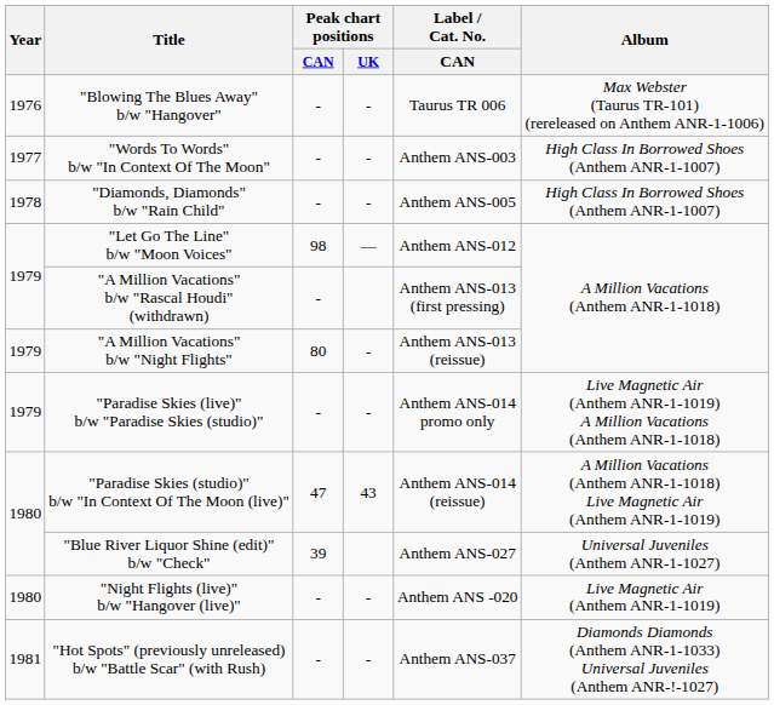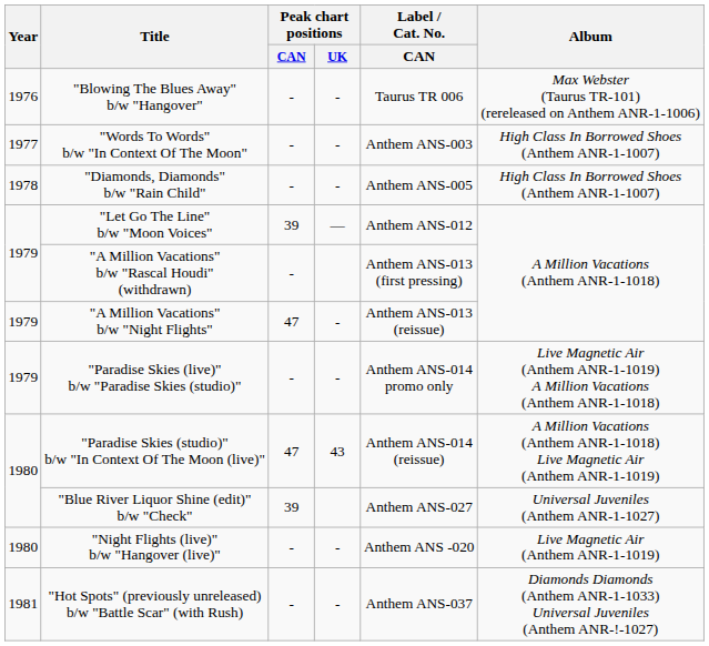 <table class="wikitable plainrowheaders" style="text-align:center">
 <tr>
 <th rowspan="2">Year</th>
 <th rowspan="2">Title</th>
 <th colspan="2">Peak chart positions</th>
 <th>Label /<br>Cat. No.</th>
 <th rowspan="2">Album</th>
 </tr>
 <tr>
 <th scope="col" style="width:3em;font-size:90%;"><a href='#'>CAN</a></th>
 <th scope="col" style="width:3em;font-size:90%;"><a href='#'>UK</a></th>
 <th>CAN</th>
 </tr>
 <tr>
 <td>1976</td>
 <td>"Blowing The Blues Away"<br>b/w "Hangover"</td>
 <td>-</td>
 <td>-</td>
 <td>Taurus TR 006</td>
 <td><em>Max Webster</em><br>(Taurus TR-101)<br>(rereleased on Anthem ANR-1-1006)</td>
 </tr>
 <tr>
 <td>1977</td>
 <td>"Words To Words"<br>b/w "In Context Of The Moon"</td>
 <td>-</td>
 <td>-</td>
 <td>Anthem ANS-003</td>
 <td><em>High Class In Borrowed Shoes</em><br>(Anthem ANR-1-1007)</td>
 </tr>
 <tr>
 <td>1978</td>
 <td>"Diamonds, Diamonds"<br>b/w "Rain Child"</td>
 <td>-</td>
 <td>-</td>
 <td>Anthem ANS-005</td>
 <td><em>High Class In Borrowed Shoes</em><br>(Anthem ANR-1-1007)</td>
 </tr>
 <tr>
 <td rowspan="2">1979</td>
 <td>"Let Go The Line"<br>b/w "Moon Voices"</td>
-<td>98</td>
+<td>39</td>
 <td>—</td>
 <td>Anthem ANS-012</td>
 <td rowspan="3"><em>A Million Vacations</em><br>(Anthem ANR-1-1018)</td>
 </tr>
 <tr>
 <td>"A Million Vacations"<br>b/w "Rascal Houdi"<br>(withdrawn)</td>
 <td>-</td>
 <td></td>
 <td>Anthem ANS-013<br>(first pressing)</td>
 </tr>
 <tr>
 <td>1979</td>
 <td>"A Million Vacations"<br>b/w "Night Flights"</td>
-<td>80</td>
+<td>47</td>
 <td>-</td>
 <td>Anthem ANS-013<br>(reissue)</td>
 </tr>
 <tr>
 <td>1979</td>
 <td>"Paradise Skies (live)"<br>b/w "Paradise Skies (studio)"</td>
 <td>-</td>
 <td>-</td>
 <td>Anthem ANS-014<br>promo only</td>
 <td><em>Live Magnetic Air</em><br>(Anthem ANR-1-1019)<br><em>A</em> <em>Million Vacations</em><br>(Anthem ANR-1-1018)</td>
 </tr>
 <tr>
 <td rowspan="2">1980</td>
 <td>"Paradise Skies (studio)"<br>b/w "In Context Of The Moon (live)"</td>
 <td>47</td>
 <td>43</td>
 <td>Anthem ANS-014<br>(reissue)</td>
 <td><em>A Million Vacations</em><br>(Anthem ANR-1-1018)<br><em>Live Magnetic Air</em><br>(Anthem ANR-1-1019)</td>
 </tr>
 <tr>
 <td>"Blue River Liquor Shine (edit)"<br>b/w "Check"</td>
 <td>39</td>
 <td></td>
 <td>Anthem ANS-027</td>
 <td><em>Universal Juveniles</em><br>(Anthem ANR-1-1027)</td>
 </tr>
 <tr>
 <td>1980</td>
 <td>"Night Flights (live)"<br>b/w "Hangover (live)"</td>
 <td>-</td>
 <td>-</td>
 <td>Anthem ANS -020</td>
 <td><em>Live Magnetic Air</em><br>(Anthem ANR-1-1019)</td>
 </tr>
 <tr>
 <td>1981</td>
 <td>"Hot Spots" (previously unreleased)<br>b/w "Battle Scar" (with Rush)</td>
 <td>-</td>
 <td>-</td>
 <td>Anthem ANS-037</td>
 <td><em>Diamonds Diamonds</em><br>(Anthem ANR-1-1033)<br><em>Universal Juveniles</em><br>(Anthem ANR-!-1027)</td>
 </tr>
 </table>
